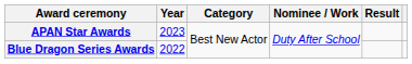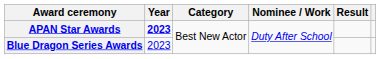 <table class="wikitable plainrowheaders sortable">
 <tr>
 <th scope="col">Award ceremony</th>
 <th scope="col">Year</th>
 <th scope="col">Category</th>
 <th scope="col">Nominee / Work</th>
 <th scope="col">Result</th>
 <th scope="col" class="unsortable"></th>
 </tr>
 <tr>
 <th scope="row"><a href='#'>APAN Star Awards</a></th>
-<td style="text-align:center"><a href='#'>2023</a></td>
+<td style="text-align:center"><strong><a href='#'>2023</a></strong></td>
 <td rowspan="2">Best New Actor</td>
 <td rowspan="2"><em><a href='#'>Duty After School</a></em></td>
 <td></td>
 <td style="text-align:center"></td>
 </tr>
 <tr>
 <th scope="row"><a href='#'>Blue Dragon Series Awards</a></th>
-<td style="text-align:center"><a href='#'>2022</a></td>
+<td style="text-align:center"><a href='#'>2023</a></td>
 <td></td>
 <td style="text-align:center"></td>
 </tr>
 </table>
